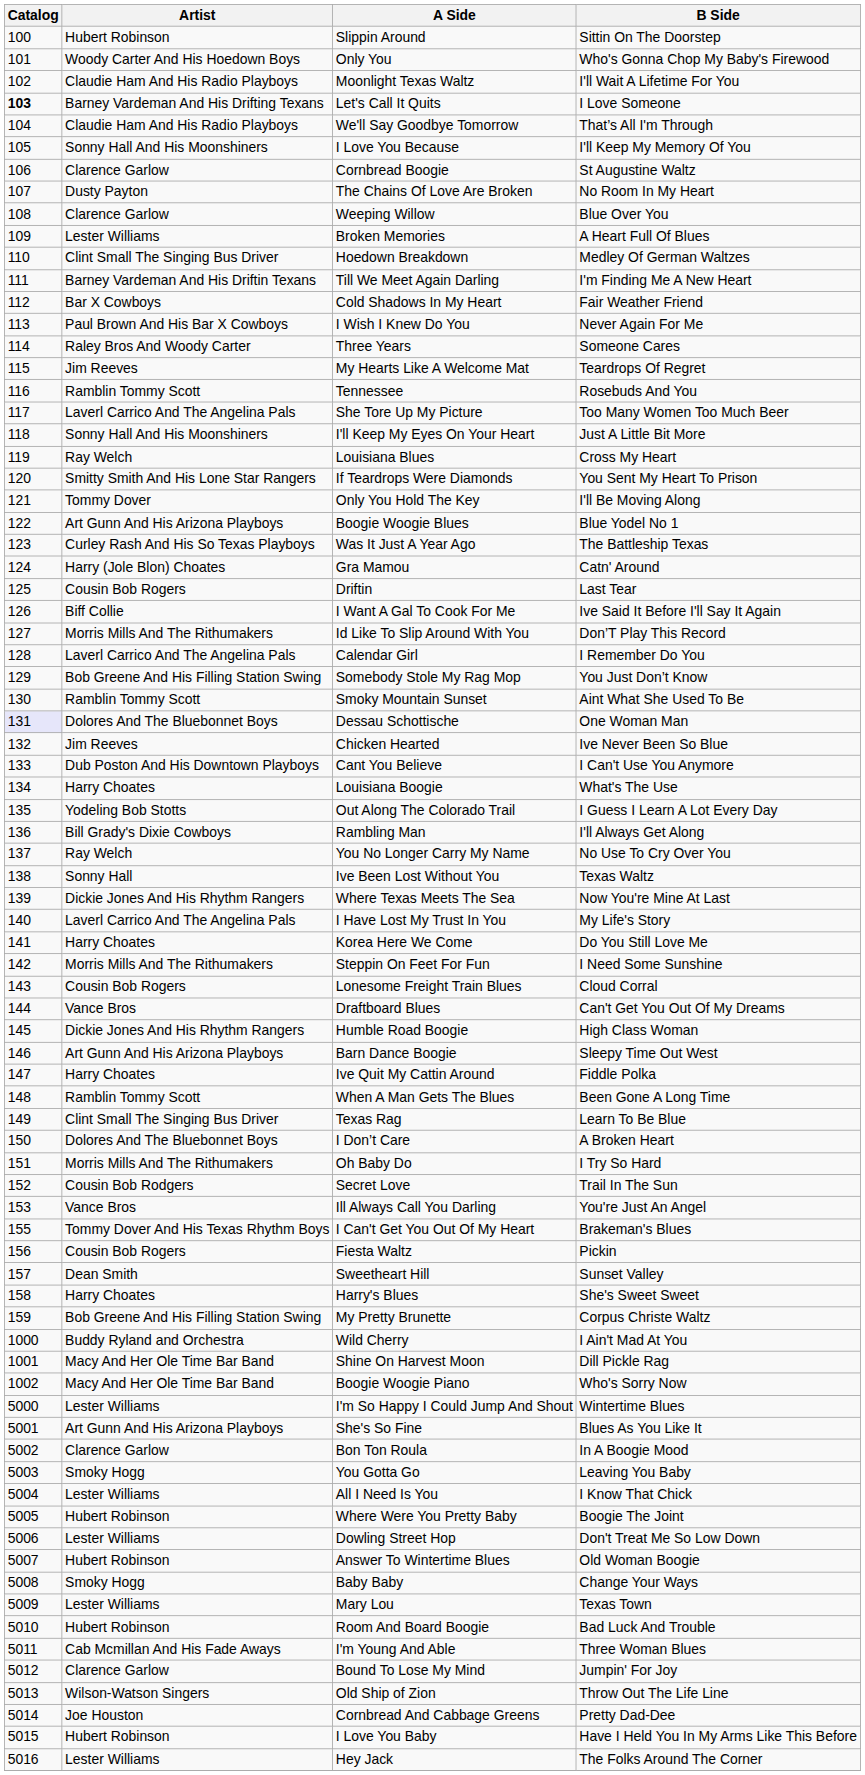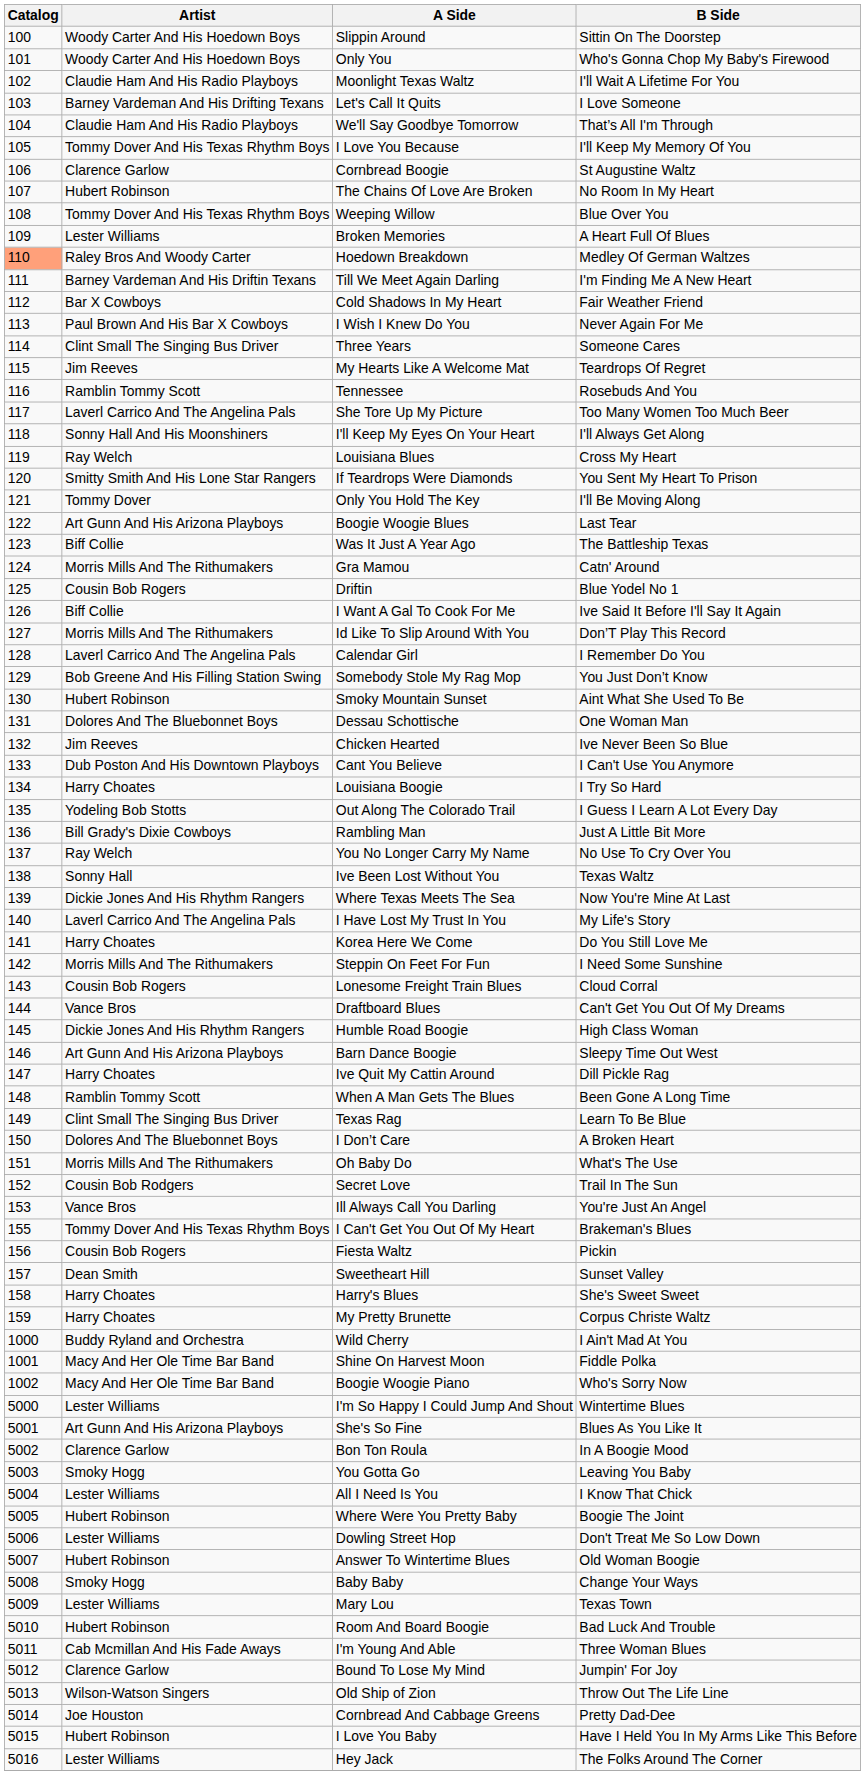 <table class="wikitable">
 <tr>
 <th>Catalog</th>
 <th>Artist</th>
 <th>A Side</th>
 <th>B Side</th>
 </tr>
 <tr>
 <td>100</td>
-<td>Hubert Robinson</td>
+<td>Woody Carter And His Hoedown Boys</td>
 <td>Slippin Around</td>
 <td>Sittin On The Doorstep</td>
 </tr>
 <tr>
 <td>101</td>
 <td>Woody Carter And His Hoedown Boys</td>
 <td>Only You</td>
 <td>Who's Gonna Chop My Baby's Firewood</td>
 </tr>
 <tr>
 <td>102</td>
 <td>Claudie Ham And His Radio Playboys</td>
 <td>Moonlight Texas Waltz</td>
 <td>I'll Wait A Lifetime For You</td>
 </tr>
 <tr>
-<td><strong>103</strong></td>
+<td>103</td>
 <td>Barney Vardeman And His Drifting Texans</td>
 <td>Let's Call It Quits</td>
 <td>I Love Someone</td>
 </tr>
 <tr>
 <td>104</td>
 <td>Claudie Ham And His Radio Playboys</td>
 <td>We'll Say Goodbye Tomorrow</td>
 <td>That’s All I'm Through</td>
 </tr>
 <tr>
 <td>105</td>
-<td>Sonny Hall And His Moonshiners</td>
+<td>Tommy Dover And His Texas Rhythm Boys</td>
 <td>I Love You Because</td>
 <td>I'll Keep My Memory Of You</td>
 </tr>
 <tr>
 <td>106</td>
 <td>Clarence Garlow</td>
 <td>Cornbread Boogie</td>
 <td>St Augustine Waltz</td>
 </tr>
 <tr>
 <td>107</td>
-<td>Dusty Payton</td>
+<td>Hubert Robinson</td>
 <td>The Chains Of Love Are Broken</td>
 <td>No Room In My Heart</td>
 </tr>
 <tr>
 <td>108</td>
-<td>Clarence Garlow</td>
+<td>Tommy Dover And His Texas Rhythm Boys</td>
 <td>Weeping Willow</td>
 <td>Blue Over You</td>
 </tr>
 <tr>
 <td>109</td>
 <td>Lester Williams</td>
 <td>Broken Memories</td>
 <td>A Heart Full Of Blues</td>
 </tr>
 <tr>
-<td>110</td>
-<td>Clint Small The Singing Bus Driver</td>
+<td style="background: lightsalmon;">110</td>
+<td>Raley Bros And Woody Carter</td>
 <td>Hoedown Breakdown</td>
 <td>Medley Of German Waltzes</td>
 </tr>
 <tr>
 <td>111</td>
 <td>Barney Vardeman And His Driftin Texans</td>
 <td>Till We Meet Again Darling</td>
 <td>I'm Finding Me A New Heart</td>
 </tr>
 <tr>
 <td>112</td>
 <td>Bar X Cowboys</td>
 <td>Cold Shadows In My Heart</td>
 <td>Fair Weather Friend</td>
 </tr>
 <tr>
 <td>113</td>
 <td>Paul Brown And His Bar X Cowboys</td>
 <td>I Wish I Knew Do You</td>
 <td>Never Again For Me</td>
 </tr>
 <tr>
 <td>114</td>
-<td>Raley Bros And Woody Carter</td>
+<td>Clint Small The Singing Bus Driver</td>
 <td>Three Years</td>
 <td>Someone Cares</td>
 </tr>
 <tr>
 <td>115</td>
 <td>Jim Reeves</td>
 <td>My Hearts Like A Welcome Mat</td>
 <td>Teardrops Of Regret</td>
 </tr>
 <tr>
 <td>116</td>
 <td>Ramblin Tommy Scott</td>
 <td>Tennessee</td>
 <td>Rosebuds And You</td>
 </tr>
 <tr>
 <td>117</td>
 <td>Laverl Carrico And The Angelina Pals</td>
 <td>She Tore Up My Picture</td>
 <td>Too Many Women Too Much Beer</td>
 </tr>
 <tr>
 <td>118</td>
 <td>Sonny Hall And His Moonshiners</td>
 <td>I'll Keep My Eyes On Your Heart</td>
-<td>Just A Little Bit More</td>
+<td>I'll Always Get Along</td>
 </tr>
 <tr>
 <td>119</td>
 <td>Ray Welch</td>
 <td>Louisiana Blues</td>
 <td>Cross My Heart</td>
 </tr>
 <tr>
 <td>120</td>
 <td>Smitty Smith And His Lone Star Rangers</td>
 <td>If Teardrops Were Diamonds</td>
 <td>You Sent My Heart To Prison</td>
 </tr>
 <tr>
 <td>121</td>
 <td>Tommy Dover</td>
 <td>Only You Hold The Key</td>
 <td>I'll Be Moving Along</td>
 </tr>
 <tr>
 <td>122</td>
 <td>Art Gunn And His Arizona Playboys</td>
 <td>Boogie Woogie Blues</td>
-<td>Blue Yodel No 1</td>
+<td>Last Tear</td>
 </tr>
 <tr>
 <td>123</td>
-<td>Curley Rash And His So Texas Playboys</td>
+<td>Biff Collie</td>
 <td>Was It Just A Year Ago</td>
 <td>The Battleship Texas</td>
 </tr>
 <tr>
 <td>124</td>
-<td>Harry (Jole Blon) Choates</td>
+<td>Morris Mills And The Rithumakers</td>
 <td>Gra Mamou</td>
 <td>Catn' Around</td>
 </tr>
 <tr>
 <td>125</td>
 <td>Cousin Bob Rogers</td>
 <td>Driftin</td>
-<td>Last Tear</td>
+<td>Blue Yodel No 1</td>
 </tr>
 <tr>
 <td>126</td>
 <td>Biff Collie</td>
 <td>I Want A Gal To Cook For Me</td>
 <td>Ive Said It Before I'll Say It Again</td>
 </tr>
 <tr>
 <td>127</td>
 <td>Morris Mills And The Rithumakers</td>
 <td>Id Like To Slip Around With You</td>
 <td>Don’T Play This Record</td>
 </tr>
 <tr>
 <td>128</td>
 <td>Laverl Carrico And The Angelina Pals</td>
 <td>Calendar Girl</td>
 <td>I Remember Do You</td>
 </tr>
 <tr>
 <td>129</td>
 <td>Bob Greene And His Filling Station Swing</td>
 <td>Somebody Stole My Rag Mop</td>
 <td>You Just Don’t Know</td>
 </tr>
 <tr>
 <td>130</td>
-<td>Ramblin Tommy Scott</td>
+<td>Hubert Robinson</td>
 <td>Smoky Mountain Sunset</td>
 <td>Aint What She Used To Be</td>
 </tr>
 <tr>
-<td style="background: lavender;">131</td>
+<td>131</td>
 <td>Dolores And The Bluebonnet Boys</td>
 <td>Dessau Schottische</td>
 <td>One Woman Man</td>
 </tr>
 <tr>
 <td>132</td>
 <td>Jim Reeves</td>
 <td>Chicken Hearted</td>
 <td>Ive Never Been So Blue</td>
 </tr>
 <tr>
 <td>133</td>
 <td>Dub Poston And His Downtown Playboys</td>
 <td>Cant You Believe</td>
 <td>I Can't Use You Anymore</td>
 </tr>
 <tr>
 <td>134</td>
 <td>Harry Choates</td>
 <td>Louisiana Boogie</td>
-<td>What's The Use</td>
+<td>I Try So Hard</td>
 </tr>
 <tr>
 <td>135</td>
 <td>Yodeling Bob Stotts</td>
 <td>Out Along The Colorado Trail</td>
 <td>I Guess I Learn A Lot Every Day</td>
 </tr>
 <tr>
 <td>136</td>
 <td>Bill Grady's Dixie Cowboys</td>
 <td>Rambling Man</td>
-<td>I'll Always Get Along</td>
+<td>Just A Little Bit More</td>
 </tr>
 <tr>
 <td>137</td>
 <td>Ray Welch</td>
 <td>You No Longer Carry My Name</td>
 <td>No Use To Cry Over You</td>
 </tr>
 <tr>
 <td>138</td>
 <td>Sonny Hall</td>
 <td>Ive Been Lost Without You</td>
 <td>Texas Waltz</td>
 </tr>
 <tr>
 <td>139</td>
 <td>Dickie Jones And His Rhythm Rangers</td>
 <td>Where Texas Meets The Sea</td>
 <td>Now You're Mine At Last</td>
 </tr>
 <tr>
 <td>140</td>
 <td>Laverl Carrico And The Angelina Pals</td>
 <td>I Have Lost My Trust In You</td>
 <td>My Life's Story</td>
 </tr>
 <tr>
 <td>141</td>
 <td>Harry Choates</td>
 <td>Korea Here We Come</td>
 <td>Do You Still Love Me</td>
 </tr>
 <tr>
 <td>142</td>
 <td>Morris Mills And The Rithumakers</td>
 <td>Steppin On Feet For Fun</td>
 <td>I Need Some Sunshine</td>
 </tr>
 <tr>
 <td>143</td>
 <td>Cousin Bob Rogers</td>
 <td>Lonesome Freight Train Blues</td>
 <td>Cloud Corral</td>
 </tr>
 <tr>
 <td>144</td>
 <td>Vance Bros</td>
 <td>Draftboard Blues</td>
 <td>Can't Get You Out Of My Dreams</td>
 </tr>
 <tr>
 <td>145</td>
 <td>Dickie Jones And His Rhythm Rangers</td>
 <td>Humble Road Boogie</td>
 <td>High Class Woman</td>
 </tr>
 <tr>
 <td>146</td>
 <td>Art Gunn And His Arizona Playboys</td>
 <td>Barn Dance Boogie</td>
 <td>Sleepy Time Out West</td>
 </tr>
 <tr>
 <td>147</td>
 <td>Harry Choates</td>
 <td>Ive Quit My Cattin Around</td>
-<td>Fiddle Polka</td>
+<td>Dill Pickle Rag</td>
 </tr>
 <tr>
 <td>148</td>
 <td>Ramblin Tommy Scott</td>
 <td>When A Man Gets The Blues</td>
 <td>Been Gone A Long Time</td>
 </tr>
 <tr>
 <td>149</td>
 <td>Clint Small The Singing Bus Driver</td>
 <td>Texas Rag</td>
 <td>Learn To Be Blue</td>
 </tr>
 <tr>
 <td>150</td>
 <td>Dolores And The Bluebonnet Boys</td>
 <td>I Don’t Care</td>
 <td>A Broken Heart</td>
 </tr>
 <tr>
 <td>151</td>
 <td>Morris Mills And The Rithumakers</td>
 <td>Oh Baby Do</td>
-<td>I Try So Hard</td>
+<td>What's The Use</td>
 </tr>
 <tr>
 <td>152</td>
 <td>Cousin Bob Rodgers</td>
 <td>Secret Love</td>
 <td>Trail In The Sun</td>
 </tr>
 <tr>
 <td>153</td>
 <td>Vance Bros</td>
 <td>Ill Always Call You Darling</td>
 <td>You're Just An Angel</td>
 </tr>
 <tr>
 <td>155</td>
 <td>Tommy Dover And His Texas Rhythm Boys</td>
 <td>I Can't Get You Out Of My Heart</td>
 <td>Brakeman's Blues</td>
 </tr>
 <tr>
 <td>156</td>
 <td>Cousin Bob Rogers</td>
 <td>Fiesta Waltz</td>
 <td>Pickin</td>
 </tr>
 <tr>
 <td>157</td>
 <td>Dean Smith</td>
 <td>Sweetheart Hill</td>
 <td>Sunset Valley</td>
 </tr>
 <tr>
 <td>158</td>
 <td>Harry Choates</td>
 <td>Harry's Blues</td>
 <td>She's Sweet Sweet</td>
 </tr>
 <tr>
 <td>159</td>
-<td>Bob Greene And His Filling Station Swing</td>
+<td>Harry Choates</td>
 <td>My Pretty Brunette</td>
 <td>Corpus Christe Waltz</td>
 </tr>
 <tr>
 <td>1000</td>
 <td>Buddy Ryland and Orchestra</td>
 <td>Wild Cherry</td>
 <td>I Ain't Mad At You</td>
 </tr>
 <tr>
 <td>1001</td>
 <td>Macy And Her Ole Time Bar Band</td>
 <td>Shine On Harvest Moon</td>
-<td>Dill Pickle Rag</td>
+<td>Fiddle Polka</td>
 </tr>
 <tr>
 <td>1002</td>
 <td>Macy And Her Ole Time Bar Band</td>
 <td>Boogie Woogie Piano</td>
 <td>Who's Sorry Now</td>
 </tr>
 <tr>
 <td>5000</td>
 <td>Lester Williams</td>
 <td>I'm So Happy I Could Jump And Shout</td>
 <td>Wintertime Blues</td>
 </tr>
 <tr>
 <td>5001</td>
 <td>Art Gunn And His Arizona Playboys</td>
 <td>She's So Fine</td>
 <td>Blues As You Like It</td>
 </tr>
 <tr>
 <td>5002</td>
 <td>Clarence Garlow</td>
 <td>Bon Ton Roula</td>
 <td>In A Boogie Mood</td>
 </tr>
 <tr>
 <td>5003</td>
 <td>Smoky Hogg</td>
 <td>You Gotta Go</td>
 <td>Leaving You Baby</td>
 </tr>
 <tr>
 <td>5004</td>
 <td>Lester Williams</td>
 <td>All I Need Is You</td>
 <td>I Know That Chick</td>
 </tr>
 <tr>
 <td>5005</td>
 <td>Hubert Robinson</td>
 <td>Where Were You Pretty Baby</td>
 <td>Boogie The Joint</td>
 </tr>
 <tr>
 <td>5006</td>
 <td>Lester Williams</td>
 <td>Dowling Street Hop</td>
 <td>Don't Treat Me So Low Down</td>
 </tr>
 <tr>
 <td>5007</td>
 <td>Hubert Robinson</td>
 <td>Answer To Wintertime Blues</td>
 <td>Old Woman Boogie</td>
 </tr>
 <tr>
 <td>5008</td>
 <td>Smoky Hogg</td>
 <td>Baby Baby</td>
 <td>Change Your Ways</td>
 </tr>
 <tr>
 <td>5009</td>
 <td>Lester Williams</td>
 <td>Mary Lou</td>
 <td>Texas Town</td>
 </tr>
 <tr>
 <td>5010</td>
 <td>Hubert Robinson</td>
 <td>Room And Board Boogie</td>
 <td>Bad Luck And Trouble</td>
 </tr>
 <tr>
 <td>5011</td>
 <td>Cab Mcmillan And His Fade Aways</td>
 <td>I'm Young And Able</td>
 <td>Three Woman Blues</td>
 </tr>
 <tr>
 <td>5012</td>
 <td>Clarence Garlow</td>
 <td>Bound To Lose My Mind</td>
 <td>Jumpin' For Joy</td>
 </tr>
 <tr>
 <td>5013</td>
 <td>Wilson-Watson Singers</td>
 <td>Old Ship of Zion</td>
 <td>Throw Out The Life Line</td>
 </tr>
 <tr>
 <td>5014</td>
 <td>Joe Houston</td>
 <td>Cornbread And Cabbage Greens</td>
 <td>Pretty Dad-Dee</td>
 </tr>
 <tr>
 <td>5015</td>
 <td>Hubert Robinson</td>
 <td>I Love You Baby</td>
 <td>Have I Held You In My Arms Like This Before</td>
 </tr>
 <tr>
 <td>5016</td>
 <td>Lester Williams</td>
 <td>Hey Jack</td>
 <td>The Folks Around The Corner</td>
 </tr>
 <tr>
 </tr>
 </table>
